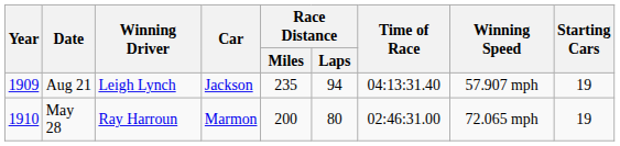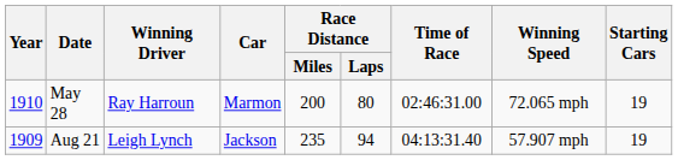 <table class="wikitable" style="font-size: 95%;">
 <tr>
 <th rowspan="2">Year</th>
 <th rowspan="2">Date</th>
 <th rowspan="2">Winning Driver</th>
 <th rowspan="2">Car</th>
 <th colspan="2">Race Distance</th>
 <th rowspan="2">Time of Race</th>
 <th rowspan="2">Winning Speed</th>
 <th rowspan="2">Starting<br>Cars</th>
 </tr>
 <tr>
 <th>Miles</th>
 <th>Laps</th>
 </tr>
 <tr>
+<td><a href='#'>1910</a></td>
+<td>May 28</td>
+<td> <a href='#'>Ray Harroun</a></td>
+<td><a href='#'>Marmon</a></td>
+<td align="center">200</td>
+<td align="center">80</td>
+<td align="center">02:46:31.00</td>
+<td align="center">72.065 mph</td>
+<td align="center">19</td>
+</tr>
+<tr>
 <td><a href='#'>1909</a></td>
 <td>Aug 21</td>
 <td> <a href='#'>Leigh Lynch</a></td>
 <td><a href='#'>Jackson</a></td>
 <td align="center">235</td>
 <td align="center">94</td>
 <td align="center">04:13:31.40</td>
 <td align="center">57.907 mph</td>
 <td align="center">19</td>
 </tr>
-<tr>
-<td><a href='#'>1910</a></td>
-<td>May 28</td>
-<td> <a href='#'>Ray Harroun</a></td>
-<td><a href='#'>Marmon</a></td>
-<td align="center">200</td>
-<td align="center">80</td>
-<td align="center">02:46:31.00</td>
-<td align="center">72.065 mph</td>
-<td align="center">19</td>
-</tr>
 </table>
